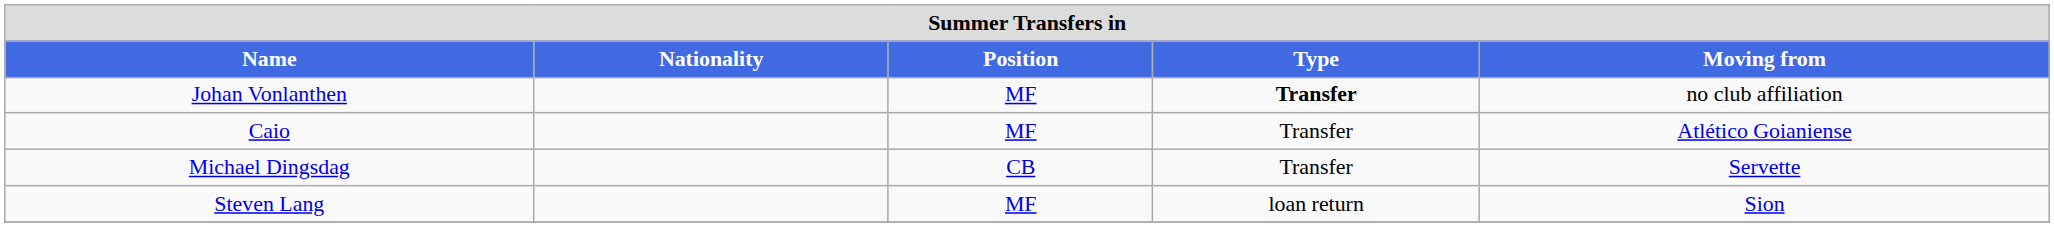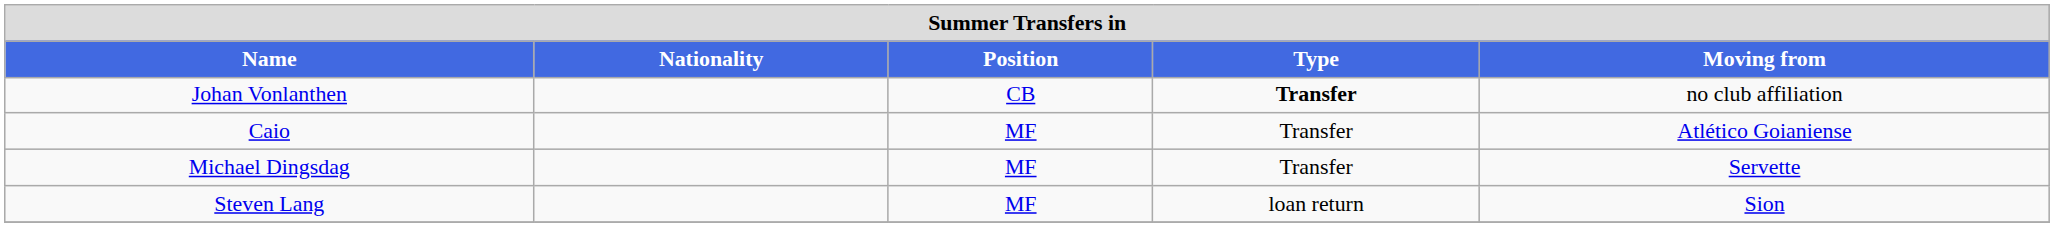 <table class="wikitable"  style="text-align:center; font-size:90%; width:85%;">
 <tr>
 <th colspan=11  style="background:#dcdcdc; text-align:center;">Summer Transfers in</th>
 </tr>
 <tr>
 <th style="background:#4169E1; color:white; text-align:center;">Name</th>
 <th style="background:#4169E1; color:white; text-align:center;">Nationality</th>
 <th style="background:#4169E1; color:white; text-align:center;">Position</th>
 <th style="background:#4169E1; color:white; text-align:center;">Type</th>
 <th style="background:#4169E1; color:white; text-align:center;">Moving from</th>
 </tr>
 <tr>
 <td><a href='#'>Johan Vonlanthen</a></td>
 <td></td>
-<td><a href='#'>MF</a></td>
+<td><a href='#'>CB</a></td>
 <td><strong>Transfer</strong></td>
 <td>no club affiliation</td>
 </tr>
 <tr>
 <td><a href='#'>Caio</a></td>
 <td></td>
 <td><a href='#'>MF</a></td>
 <td>Transfer</td>
 <td> <a href='#'>Atlético Goianiense</a></td>
 </tr>
 <tr>
 <td><a href='#'>Michael Dingsdag</a></td>
 <td></td>
-<td><a href='#'>CB</a></td>
+<td><a href='#'>MF</a></td>
 <td>Transfer</td>
 <td> <a href='#'>Servette</a></td>
 </tr>
 <tr>
 <td><a href='#'>Steven Lang</a></td>
 <td></td>
 <td><a href='#'>MF</a></td>
 <td>loan return</td>
 <td> <a href='#'>Sion</a></td>
 </tr>
 <tr>
 </tr>
 </table>
